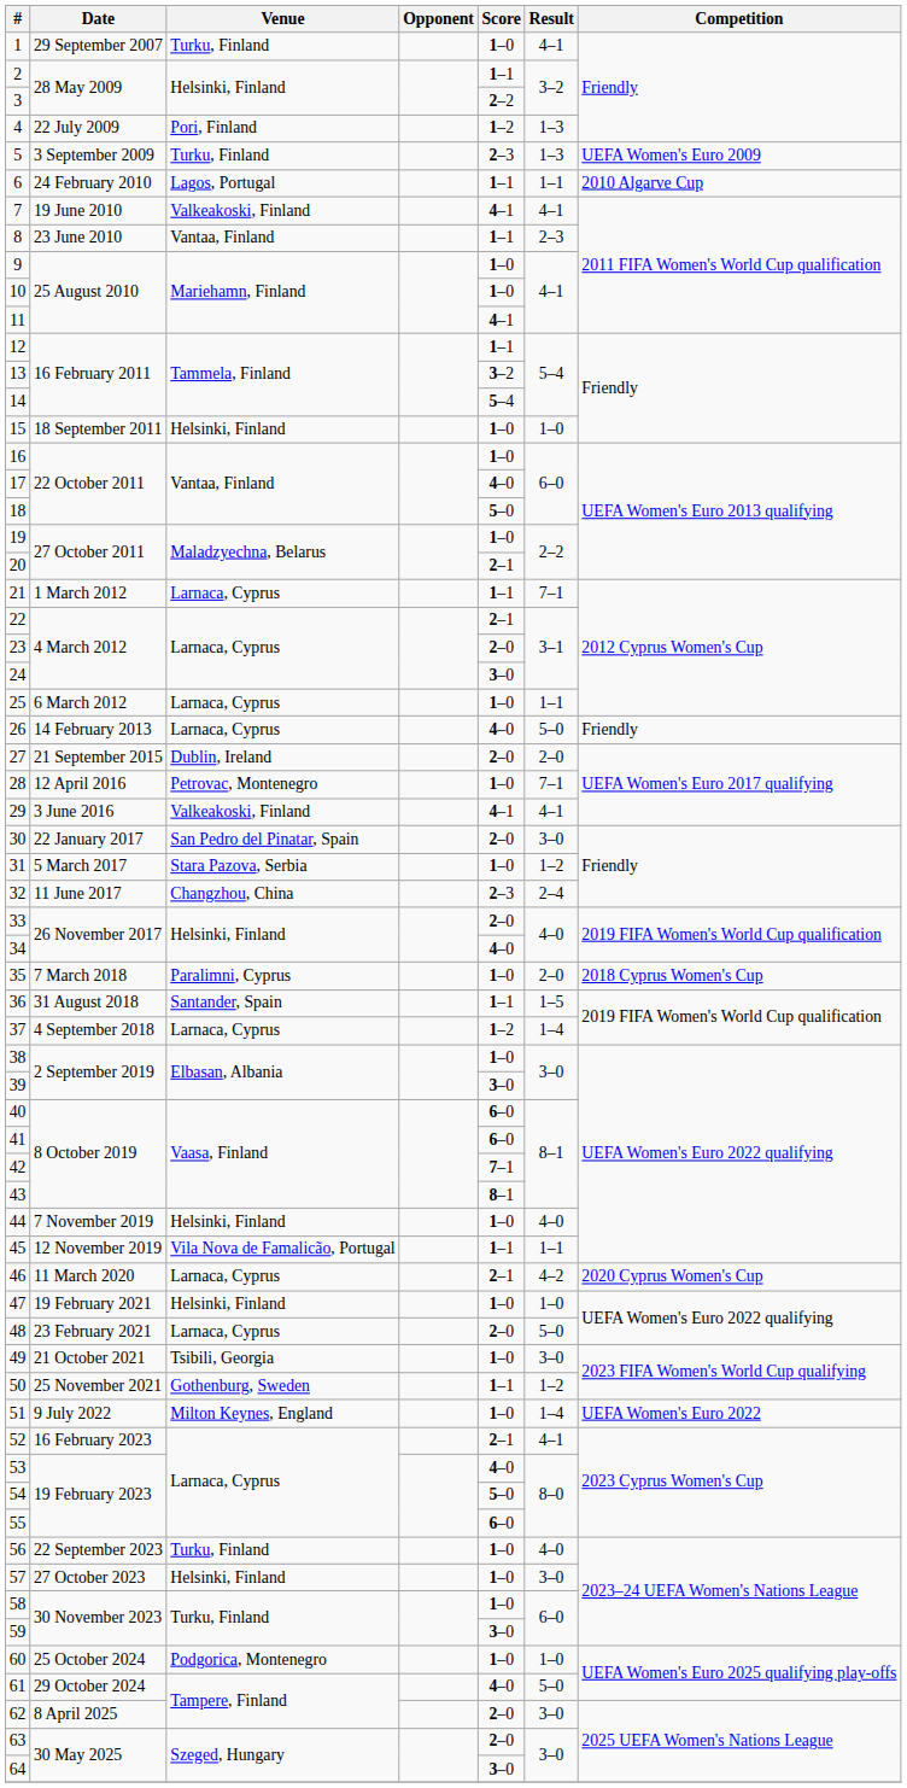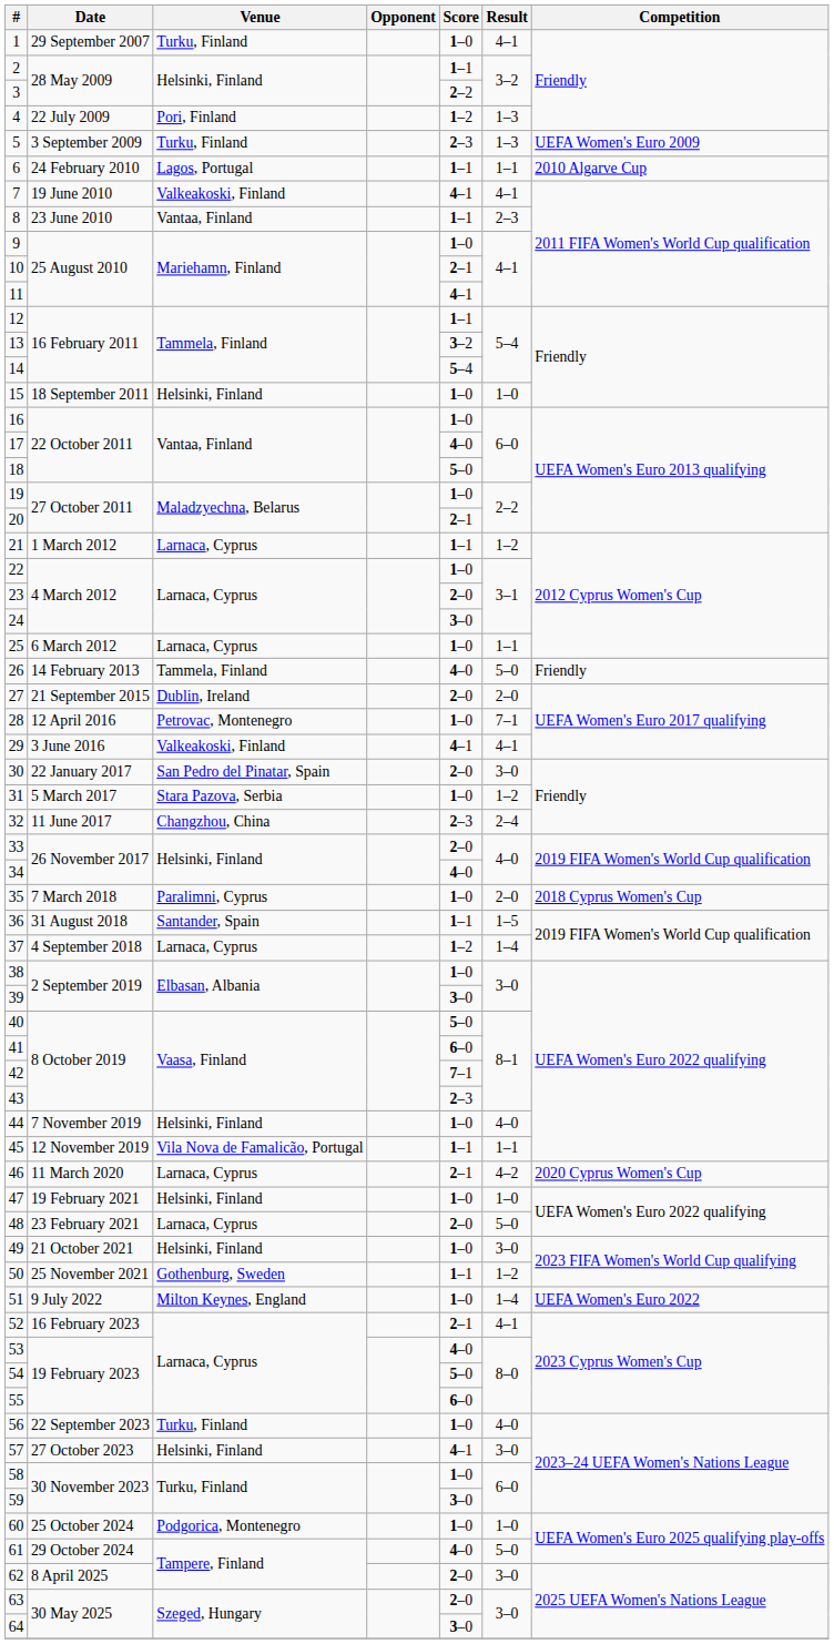 <table class="wikitable" style="font-size:85%">
 <tr>
 <th>#</th>
 <th>Date</th>
 <th>Venue</th>
 <th>Opponent</th>
 <th>Score</th>
 <th>Result</th>
 <th>Competition</th>
 </tr>
 <tr>
 <td align="center">1</td>
 <td>29 September 2007</td>
 <td><a href='#'>Turku</a>, Finland</td>
 <td></td>
 <td align="center"><strong>1</strong>–0</td>
 <td align="center">4–1</td>
 <td rowspan=4><a href='#'>Friendly</a></td>
 </tr>
 <tr>
 <td align="center">2</td>
 <td rowspan=2>28 May 2009</td>
 <td rowspan=2>Helsinki, Finland</td>
 <td rowspan=2></td>
 <td align="center"><strong>1</strong>–1</td>
 <td align="center" rowspan=2>3–2</td>
 </tr>
 <tr>
 <td align="center">3</td>
 <td align="center"><strong>2</strong>–2</td>
 </tr>
 <tr>
 <td align="center">4</td>
 <td>22 July 2009</td>
 <td><a href='#'>Pori</a>, Finland</td>
 <td></td>
 <td align="center"><strong>1</strong>–2</td>
 <td align="center">1–3</td>
 </tr>
 <tr>
 <td align="center">5</td>
 <td>3 September 2009</td>
 <td><a href='#'>Turku</a>, Finland</td>
 <td></td>
 <td align="center"><strong>2</strong>–3</td>
 <td align="center">1–3</td>
 <td><a href='#'>UEFA Women's Euro 2009</a></td>
 </tr>
 <tr>
 <td align="center">6</td>
 <td>24 February 2010</td>
 <td><a href='#'>Lagos</a>, Portugal</td>
 <td></td>
 <td align="center"><strong>1</strong>–1</td>
 <td align="center">1–1</td>
 <td><a href='#'>2010 Algarve Cup</a></td>
 </tr>
 <tr>
 <td align="center">7</td>
 <td>19 June 2010</td>
 <td><a href='#'>Valkeakoski</a>, Finland</td>
 <td></td>
 <td align="center"><strong>4</strong>–1</td>
 <td align="center">4–1</td>
 <td rowspan=5><a href='#'>2011 FIFA Women's World Cup qualification</a></td>
 </tr>
 <tr>
 <td align="center">8</td>
 <td>23 June 2010</td>
 <td>Vantaa, Finland</td>
 <td></td>
 <td align="center"><strong>1</strong>–1</td>
 <td align="center">2–3</td>
 </tr>
 <tr>
 <td align="center">9</td>
 <td rowspan=3>25 August 2010</td>
 <td rowspan=3><a href='#'>Mariehamn</a>, Finland</td>
 <td rowspan=3></td>
 <td align="center"><strong>1</strong>–0</td>
 <td align="center" rowspan=3>4–1</td>
 </tr>
 <tr>
 <td align="center">10</td>
-<td align="center"><strong>1</strong>–0</td>
+<td align="center"><strong>2</strong>–1</td>
 </tr>
 <tr>
 <td align="center">11</td>
 <td align="center"><strong>4</strong>–1</td>
 </tr>
 <tr>
 <td align="center">12</td>
 <td rowspan=3>16 February 2011</td>
 <td rowspan=3><a href='#'>Tammela</a>, Finland</td>
 <td rowspan=3></td>
 <td align="center"><strong>1</strong>–1</td>
 <td align="center" rowspan=3>5–4</td>
 <td rowspan=4>Friendly</td>
 </tr>
 <tr>
 <td align="center">13</td>
 <td align="center"><strong>3</strong>–2</td>
 </tr>
 <tr>
 <td align="center">14</td>
 <td align="center"><strong>5</strong>–4</td>
 </tr>
 <tr>
 <td align="center">15</td>
 <td>18 September 2011</td>
 <td>Helsinki, Finland</td>
 <td></td>
 <td align="center"><strong>1</strong>–0</td>
 <td align="center">1–0</td>
 </tr>
 <tr>
 <td align="center">16</td>
 <td rowspan=3>22 October 2011</td>
 <td rowspan=3>Vantaa, Finland</td>
 <td rowspan=3></td>
 <td align="center"><strong>1</strong>–0</td>
 <td align="center" rowspan=3>6–0</td>
 <td rowspan=5><a href='#'>UEFA Women's Euro 2013 qualifying</a></td>
 </tr>
 <tr>
 <td align="center">17</td>
 <td align="center"><strong>4</strong>–0</td>
 </tr>
 <tr>
 <td align="center">18</td>
 <td align="center"><strong>5</strong>–0</td>
 </tr>
 <tr>
 <td align="center">19</td>
 <td rowspan=2>27 October 2011</td>
 <td rowspan=2><a href='#'>Maladzyechna</a>, Belarus</td>
 <td rowspan=2></td>
 <td align="center"><strong>1</strong>–0</td>
 <td align="center" rowspan=2>2–2</td>
 </tr>
 <tr>
 <td align="center">20</td>
 <td align="center"><strong>2</strong>–1</td>
 </tr>
 <tr>
 <td align="center">21</td>
 <td>1 March 2012</td>
 <td><a href='#'>Larnaca</a>, Cyprus</td>
 <td></td>
 <td align="center"><strong>1</strong>–1</td>
-<td align="center">7–1</td>
+<td align="center">1–2</td>
 <td rowspan=5><a href='#'>2012 Cyprus Women's Cup</a></td>
 </tr>
 <tr>
 <td align="center">22</td>
 <td rowspan=3>4 March 2012</td>
 <td rowspan=3>Larnaca, Cyprus</td>
 <td rowspan=3></td>
-<td align="center"><strong>2</strong>–1</td>
+<td align="center"><strong>1</strong>–0</td>
 <td align="center" rowspan=3>3–1</td>
 </tr>
 <tr>
 <td align="center">23</td>
 <td align="center"><strong>2</strong>–0</td>
 </tr>
 <tr>
 <td align="center">24</td>
 <td align="center"><strong>3</strong>–0</td>
 </tr>
 <tr>
 <td align="center">25</td>
 <td>6 March 2012</td>
 <td>Larnaca, Cyprus</td>
 <td></td>
 <td align="center"><strong>1</strong>–0</td>
 <td align="center">1–1</td>
 </tr>
 <tr>
 <td align="center">26</td>
 <td>14 February 2013</td>
-<td>Larnaca, Cyprus</td>
+<td>Tammela, Finland</td>
 <td></td>
 <td align="center"><strong>4</strong>–0</td>
 <td align="center">5–0</td>
 <td>Friendly</td>
 </tr>
 <tr>
 <td align="center">27</td>
 <td>21 September 2015</td>
 <td><a href='#'>Dublin</a>, Ireland</td>
 <td></td>
 <td align="center"><strong>2</strong>–0</td>
 <td align="center">2–0</td>
 <td rowspan=3><a href='#'>UEFA Women's Euro 2017 qualifying</a></td>
 </tr>
 <tr>
 <td align="center">28</td>
 <td>12 April 2016</td>
 <td><a href='#'>Petrovac</a>, Montenegro</td>
 <td></td>
 <td align="center"><strong>1</strong>–0</td>
 <td align="center">7–1</td>
 </tr>
 <tr>
 <td align="center">29</td>
 <td>3 June 2016</td>
 <td><a href='#'>Valkeakoski</a>, Finland</td>
 <td></td>
 <td align="center"><strong>4</strong>–1</td>
 <td align="center">4–1</td>
 </tr>
 <tr>
 <td align="center">30</td>
 <td>22 January 2017</td>
 <td><a href='#'>San Pedro del Pinatar</a>, Spain</td>
 <td></td>
 <td align="center"><strong>2</strong>–0</td>
 <td align="center">3–0</td>
 <td rowspan=3>Friendly</td>
 </tr>
 <tr>
 <td align="center">31</td>
 <td>5 March 2017</td>
 <td><a href='#'>Stara Pazova</a>, Serbia</td>
 <td></td>
 <td align="center"><strong>1</strong>–0</td>
 <td align="center">1–2</td>
 </tr>
 <tr>
 <td align="center">32</td>
 <td>11 June 2017</td>
 <td><a href='#'>Changzhou</a>, China</td>
 <td></td>
 <td align="center"><strong>2</strong>–3</td>
 <td align="center">2–4</td>
 </tr>
 <tr>
 <td align="center">33</td>
 <td rowspan=2>26 November 2017</td>
 <td rowspan=2>Helsinki, Finland</td>
 <td rowspan=2></td>
 <td align="center"><strong>2</strong>–0</td>
 <td align="center" rowspan=2>4–0</td>
 <td rowspan=2><a href='#'>2019 FIFA Women's World Cup qualification</a></td>
 </tr>
 <tr>
 <td align="center">34</td>
 <td align="center"><strong>4</strong>–0</td>
 </tr>
 <tr>
 <td align="center">35</td>
 <td>7 March 2018</td>
 <td><a href='#'>Paralimni</a>, Cyprus</td>
 <td></td>
 <td align="center"><strong>1</strong>–0</td>
 <td align="center">2–0</td>
 <td><a href='#'>2018 Cyprus Women's Cup</a></td>
 </tr>
 <tr>
 <td align="center">36</td>
 <td>31 August 2018</td>
 <td><a href='#'>Santander</a>, Spain</td>
 <td></td>
 <td align="center"><strong>1</strong>–1</td>
 <td align="center">1–5</td>
 <td rowspan=2>2019 FIFA Women's World Cup qualification</td>
 </tr>
 <tr>
 <td align="center">37</td>
 <td>4 September 2018</td>
 <td>Larnaca, Cyprus</td>
 <td></td>
 <td align="center"><strong>1</strong>–2</td>
 <td align="center">1–4</td>
 </tr>
 <tr>
 <td align="center">38</td>
 <td rowspan=2>2 September 2019</td>
 <td rowspan=2><a href='#'>Elbasan</a>, Albania</td>
 <td rowspan=2></td>
 <td align="center"><strong>1</strong>–0</td>
 <td align="center" rowspan=2>3–0</td>
 <td rowspan=8><a href='#'>UEFA Women's Euro 2022 qualifying</a></td>
 </tr>
 <tr>
 <td align="center">39</td>
 <td align="center"><strong>3</strong>–0</td>
 </tr>
 <tr>
 <td align="center">40</td>
 <td rowspan=4>8 October 2019</td>
 <td rowspan=4><a href='#'>Vaasa</a>, Finland</td>
 <td rowspan=4></td>
-<td align=center><strong>6</strong>–0</td>
+<td align="center"><strong>5</strong>–0</td>
 <td align="center" rowspan=4>8–1</td>
 </tr>
 <tr>
 <td align="center">41</td>
 <td align="center"><strong>6</strong>–0</td>
 </tr>
 <tr>
 <td align="center">42</td>
 <td align="center"><strong>7</strong>–1</td>
 </tr>
 <tr>
 <td align="center">43</td>
-<td align="center"><strong>8</strong>–1</td>
+<td align="center"><strong>2</strong>–3</td>
 </tr>
 <tr>
 <td align="center">44</td>
 <td>7 November 2019</td>
 <td>Helsinki, Finland</td>
 <td></td>
 <td align="center"><strong>1</strong>–0</td>
 <td align="center">4–0</td>
 </tr>
 <tr>
 <td align="center">45</td>
 <td>12 November 2019</td>
 <td><a href='#'>Vila Nova de Famalicão</a>, Portugal</td>
 <td></td>
 <td align="center"><strong>1</strong>–1</td>
 <td align="center">1–1</td>
 </tr>
 <tr>
 <td align="center">46</td>
 <td>11 March 2020</td>
 <td>Larnaca, Cyprus</td>
 <td></td>
 <td align="center"><strong>2</strong>–1</td>
 <td align="center">4–2</td>
 <td><a href='#'>2020 Cyprus Women's Cup</a></td>
 </tr>
 <tr>
 <td align="center">47</td>
 <td>19 February 2021</td>
 <td>Helsinki, Finland</td>
 <td></td>
 <td align="center"><strong>1</strong>–0</td>
 <td align="center">1–0</td>
 <td rowspan=2>UEFA Women's Euro 2022 qualifying</td>
 </tr>
 <tr>
 <td align="center">48</td>
 <td>23 February 2021</td>
 <td>Larnaca, Cyprus</td>
 <td></td>
 <td align="center"><strong>2</strong>–0</td>
 <td align="center">5–0</td>
 </tr>
 <tr>
 <td align="center">49</td>
 <td>21 October 2021</td>
-<td>Tsibili, Georgia</td>
+<td>Helsinki, Finland</td>
 <td></td>
 <td align="center"><strong>1</strong>–0</td>
 <td align="center">3–0</td>
 <td rowspan=2><a href='#'>2023 FIFA Women's World Cup qualifying</a></td>
 </tr>
 <tr>
 <td align="center">50</td>
 <td>25 November 2021</td>
 <td><a href='#'>Gothenburg</a>, <a href='#'>Sweden</a></td>
 <td></td>
 <td align="center"><strong>1</strong>–1</td>
 <td align="center">1–2</td>
 </tr>
 <tr>
 <td align="center">51</td>
 <td>9 July 2022</td>
 <td><a href='#'>Milton Keynes</a>, England</td>
 <td></td>
 <td align="center"><strong>1</strong>–0</td>
 <td align="center">1–4</td>
 <td><a href='#'>UEFA Women's Euro 2022</a></td>
 </tr>
 <tr>
 <td align="center">52</td>
 <td>16 February 2023</td>
 <td rowspan=4>Larnaca, Cyprus</td>
 <td></td>
 <td align=center><strong>2</strong>–1</td>
 <td align=center>4–1</td>
 <td rowspan=4><a href='#'>2023 Cyprus Women's Cup</a></td>
 </tr>
 <tr>
 <td align="center">53</td>
 <td rowspan=3>19 February 2023</td>
 <td rowspan=3></td>
 <td align=center><strong>4</strong>–0</td>
 <td rowspan=3 align=center>8–0</td>
 </tr>
 <tr>
 <td align="center">54</td>
 <td align=center><strong>5</strong>–0</td>
 </tr>
 <tr>
 <td align="center">55</td>
 <td align=center><strong>6</strong>–0</td>
 </tr>
 <tr>
 <td align="center">56</td>
 <td>22 September 2023</td>
 <td><a href='#'>Turku</a>, Finland</td>
 <td></td>
 <td align="center"><strong>1</strong>–0</td>
 <td align="center">4–0</td>
 <td rowspan=4><a href='#'>2023–24 UEFA Women's Nations League</a></td>
 </tr>
 <tr>
 <td align="center">57</td>
 <td>27 October 2023</td>
 <td>Helsinki, Finland</td>
 <td></td>
-<td align=center><strong>1</strong>–0</td>
+<td align="center"><strong>4</strong>–1</td>
 <td align=center>3–0</td>
 </tr>
 <tr>
 <td align="center">58</td>
 <td rowspan=2>30 November 2023</td>
 <td rowspan=2>Turku, Finland</td>
 <td rowspan=2></td>
 <td align=center><strong>1</strong>–0</td>
 <td rowspan=2 align=center>6–0</td>
 </tr>
 <tr>
 <td align="center">59</td>
 <td align=center><strong>3</strong>–0</td>
 </tr>
 <tr>
 <td align="center">60</td>
 <td>25 October 2024</td>
 <td><a href='#'>Podgorica</a>, Montenegro</td>
 <td></td>
 <td align=center><strong>1</strong>–0</td>
 <td align=center>1–0</td>
 <td rowspan=2><a href='#'>UEFA Women's Euro 2025 qualifying play-offs</a></td>
 </tr>
 <tr>
 <td align="center">61</td>
 <td>29 October 2024</td>
 <td rowspan=2><a href='#'>Tampere</a>, Finland</td>
 <td></td>
 <td align=center><strong>4</strong>–0</td>
 <td align=center>5–0</td>
 </tr>
 <tr>
 <td align="center">62</td>
 <td>8 April 2025</td>
 <td></td>
 <td align=center><strong>2</strong>–0</td>
 <td align=center>3–0</td>
 <td rowspan=3><a href='#'>2025 UEFA Women's Nations League</a></td>
 </tr>
 <tr>
 <td align="center">63</td>
 <td rowspan=2>30 May 2025</td>
 <td rowspan=2><a href='#'>Szeged</a>, Hungary</td>
 <td rowspan=2></td>
 <td align=center><strong>2</strong>–0</td>
 <td rowspan=2 align=center>3–0</td>
 </tr>
 <tr>
 <td align="center">64</td>
 <td align=center><strong>3</strong>–0</td>
 </tr>
 <tr>
 </tr>
 </table>
